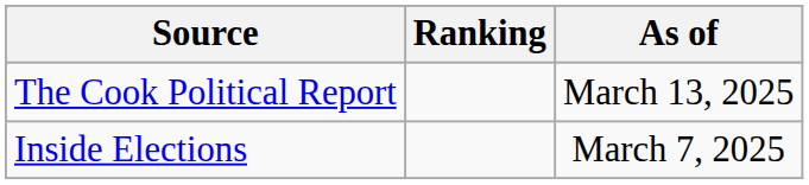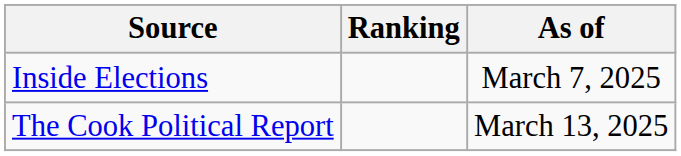 <table class="wikitable" style="text-align:center">
 <tr>
 <th>Source</th>
 <th>Ranking</th>
 <th>As of</th>
 </tr>
 <tr>
+<td align=left><a href='#'>Inside Elections</a></td>
+<td></td>
+<td>March 7, 2025</td>
+</tr>
+<tr>
 <td align=left><a href='#'>The Cook Political Report</a></td>
 <td></td>
 <td>March 13, 2025</td>
 </tr>
-<tr>
-<td align=left><a href='#'>Inside Elections</a></td>
-<td></td>
-<td>March 7, 2025</td>
-</tr>
 </table>
